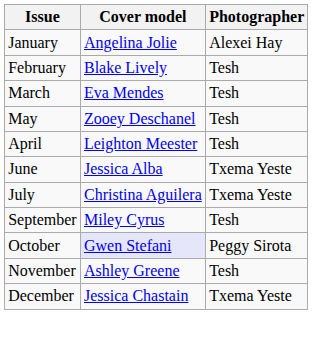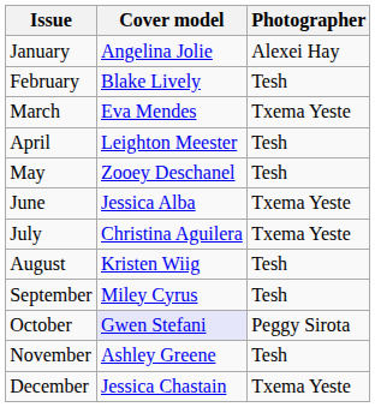 <table class="sortable wikitable">
 <tr>
 <th>Issue</th>
 <th>Cover model</th>
 <th>Photographer</th>
 </tr>
 <tr>
 <td>January</td>
 <td><a href='#'>Angelina Jolie</a></td>
 <td>Alexei Hay</td>
 </tr>
 <tr>
 <td>February</td>
 <td><a href='#'>Blake Lively</a></td>
 <td>Tesh</td>
 </tr>
 <tr>
 <td>March</td>
 <td><a href='#'>Eva Mendes</a></td>
+<td>Txema Yeste</td>
+</tr>
+<tr>
+<td>April</td>
+<td><a href='#'>Leighton Meester</a></td>
 <td>Tesh</td>
 </tr>
 <tr>
 <td>May</td>
 <td><a href='#'>Zooey Deschanel</a></td>
-<td>Tesh</td>
-</tr>
-<tr>
-<td>April</td>
-<td><a href='#'>Leighton Meester</a></td>
 <td>Tesh</td>
 </tr>
 <tr>
 <td>June</td>
 <td><a href='#'>Jessica Alba</a></td>
 <td>Txema Yeste</td>
 </tr>
 <tr>
 <td>July</td>
 <td><a href='#'>Christina Aguilera</a></td>
 <td>Txema Yeste</td>
+</tr>
+<tr>
+<td>August</td>
+<td><a href='#'>Kristen Wiig</a></td>
+<td>Tesh</td>
 </tr>
 <tr>
 <td>September</td>
 <td><a href='#'>Miley Cyrus</a></td>
 <td>Tesh</td>
 </tr>
 <tr>
 <td>October</td>
 <td style="background: lavender;"><a href='#'>Gwen Stefani</a></td>
 <td>Peggy Sirota</td>
 </tr>
 <tr>
 <td>November</td>
 <td><a href='#'>Ashley Greene</a></td>
 <td>Tesh</td>
 </tr>
 <tr>
 <td>December</td>
 <td><a href='#'>Jessica Chastain</a></td>
 <td>Txema Yeste</td>
 </tr>
 </table>
